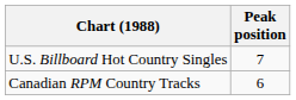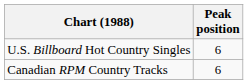 <table class="wikitable sortable">
 <tr>
 <th align="left">Chart (1988)</th>
 <th align="center">Peak<br>position</th>
 </tr>
 <tr>
 <td align="left">U.S. <em>Billboard</em> Hot Country Singles</td>
-<td align="center">7</td>
+<td align="center">6</td>
 </tr>
 <tr>
 <td align="left">Canadian <em>RPM</em> Country Tracks</td>
 <td align="center">6</td>
 </tr>
 </table>
